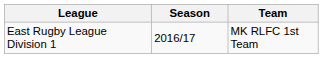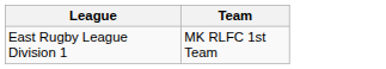 <table class="wikitable" style="text-align: left;">
 <tr>
 <th scope="col" width=200>League</th>
-<th scope="col" width=100>Season</th>
 <th scope="col" width=120>Team</th>
 </tr>
 <tr>
 <td>East Rugby League Division 1</td>
-<td>2016/17</td>
 <td>MK RLFC 1st Team</td>
 </tr>
 </table>
